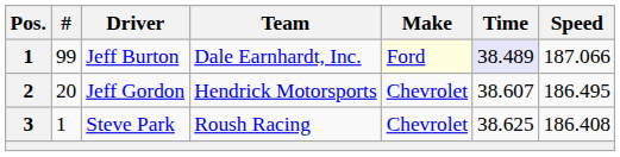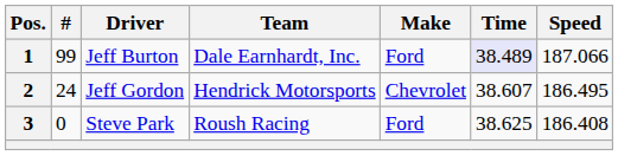 <table class="wikitable" style="font-size:95%">
 <tr>
 <th>Pos.</th>
 <th>#</th>
 <th>Driver</th>
 <th>Team</th>
 <th>Make</th>
 <th>Time</th>
 <th>Speed</th>
 </tr>
 <tr>
 <th>1</th>
 <td>99</td>
 <td><a href='#'>Jeff Burton</a></td>
 <td><a href='#'>Dale Earnhardt, Inc.</a></td>
-<td style="background: lightyellow;"><a href='#'>Ford</a></td>
+<td><a href='#'>Ford</a></td>
 <td style="background: lavender;">38.489</td>
 <td>187.066</td>
 </tr>
 <tr>
 <th>2</th>
-<td>20</td>
+<td>24</td>
 <td><a href='#'>Jeff Gordon</a></td>
 <td><a href='#'>Hendrick Motorsports</a></td>
 <td><a href='#'>Chevrolet</a></td>
 <td>38.607</td>
 <td>186.495</td>
 </tr>
 <tr>
 <th>3</th>
-<td>1</td>
+<td>0</td>
 <td><a href='#'>Steve Park</a></td>
 <td><a href='#'>Roush Racing</a></td>
-<td><a href='#'>Chevrolet</a></td>
+<td><a href='#'>Ford</a></td>
 <td>38.625</td>
 <td>186.408</td>
 </tr>
 <tr>
 <th colspan="7"></th>
 </tr>
 </table>
